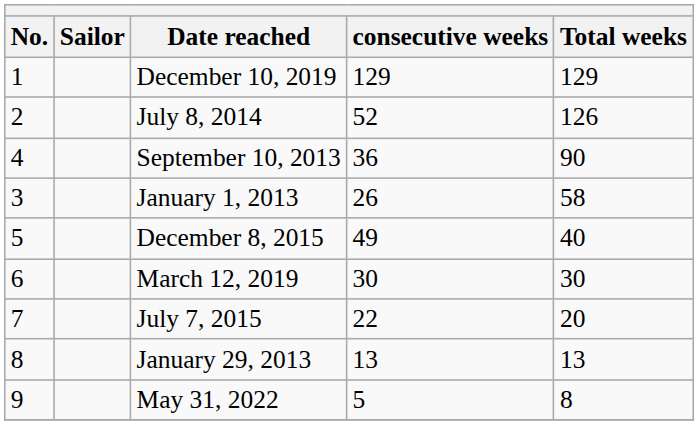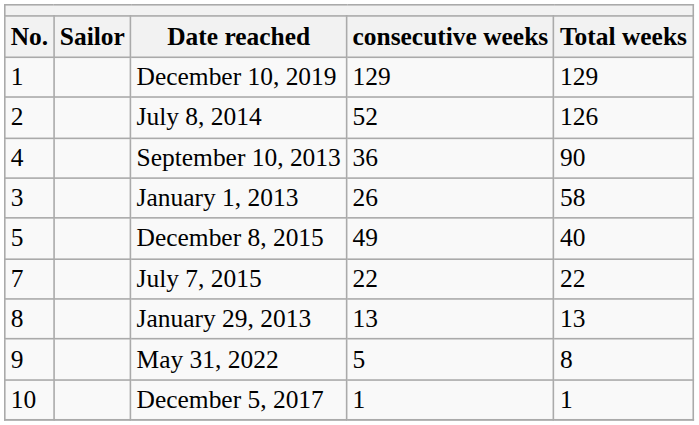 <table class="sortable wikitable">
 <tr>
 <th colspan="5"></th>
 </tr>
 <tr>
 <th>No.</th>
 <th>Sailor</th>
 <th>Date reached</th>
 <th>consecutive weeks</th>
 <th>Total weeks</th>
 </tr>
 <tr>
 <td>1</td>
 <td></td>
 <td>December 10, 2019</td>
 <td>129</td>
 <td>129</td>
 </tr>
 <tr>
 <td>2</td>
 <td></td>
 <td>July 8, 2014</td>
 <td>52</td>
 <td>126</td>
 </tr>
 <tr>
 <td>4</td>
 <td></td>
 <td>September 10, 2013</td>
 <td>36</td>
 <td>90</td>
 </tr>
 <tr>
 <td>3</td>
 <td></td>
 <td>January 1, 2013</td>
 <td>26</td>
 <td>58</td>
 </tr>
 <tr>
 <td>5</td>
 <td></td>
 <td>December 8, 2015</td>
 <td>49</td>
 <td>40</td>
 </tr>
 <tr>
-<td>6</td>
-<td></td>
-<td>March 12, 2019</td>
-<td>30</td>
-<td>30</td>
-</tr>
-<tr>
 <td>7</td>
 <td></td>
 <td>July 7, 2015</td>
 <td>22</td>
-<td>20</td>
+<td>22</td>
 </tr>
 <tr>
 <td>8</td>
 <td></td>
 <td>January 29, 2013</td>
 <td>13</td>
 <td>13</td>
 </tr>
 <tr>
 <td>9</td>
 <td></td>
 <td>May 31, 2022</td>
 <td>5</td>
 <td>8</td>
 </tr>
 <tr>
+<td>10</td>
+<td></td>
+<td>December 5, 2017</td>
+<td>1</td>
+<td>1</td>
+</tr>
+<tr>
 </tr>
 </table>
